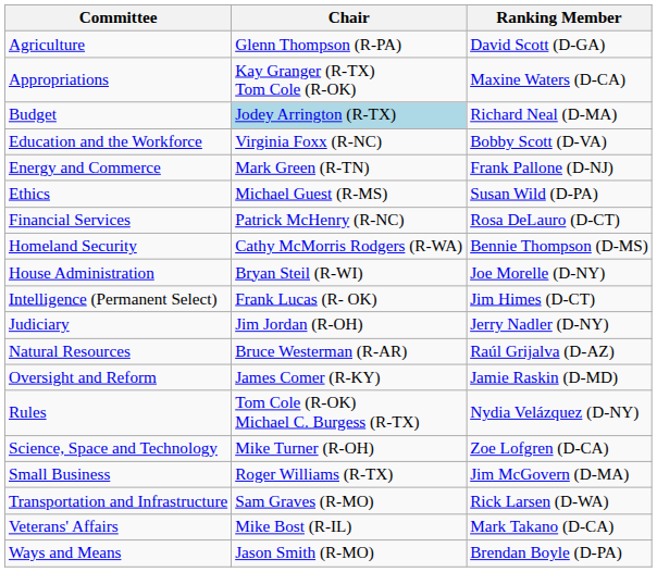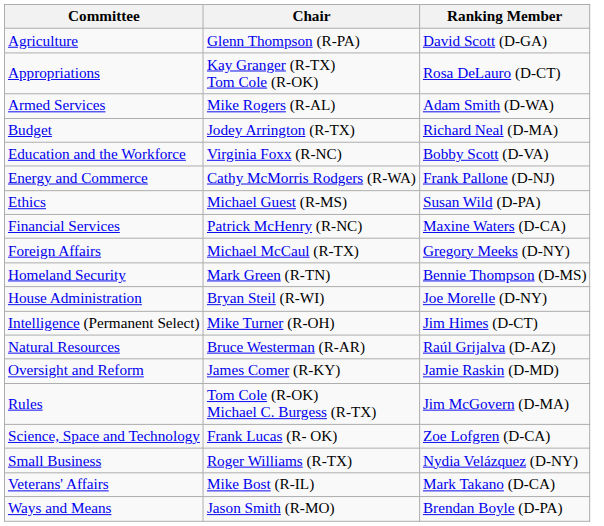 <table class="wikitable">
 <tr>
 <th>Committee</th>
 <th>Chair</th>
 <th>Ranking Member</th>
 </tr>
 <tr>
 <td><a href='#'>Agriculture</a></td>
 <td><a href='#'>Glenn Thompson</a> (R-PA)</td>
 <td><a href='#'>David Scott</a> (D-GA)</td>
 </tr>
 <tr>
 <td><a href='#'>Appropriations</a></td>
 <td><a href='#'>Kay Granger</a> (R-TX) <br> <a href='#'>Tom Cole</a> (R-OK) </td>
-<td><a href='#'>Maxine Waters</a> (D-CA)</td>
+<td><a href='#'>Rosa DeLauro</a> (D-CT)</td>
+</tr>
+<tr>
+<td><a href='#'>Armed Services</a></td>
+<td><a href='#'>Mike Rogers</a> (R-AL)</td>
+<td><a href='#'>Adam Smith</a> (D-WA)</td>
 </tr>
 <tr>
 <td><a href='#'>Budget</a></td>
-<td style="background: lightblue;"><a href='#'>Jodey Arrington</a> (R-TX)</td>
+<td><a href='#'>Jodey Arrington</a> (R-TX)</td>
 <td><a href='#'>Richard Neal</a> (D-MA)</td>
 </tr>
 <tr>
 <td><a href='#'>Education and the Workforce</a></td>
 <td><a href='#'>Virginia Foxx</a> (R-NC)</td>
 <td><a href='#'>Bobby Scott</a> (D-VA)</td>
 </tr>
 <tr>
 <td><a href='#'>Energy and Commerce</a></td>
-<td><a href='#'>Mark Green</a> (R-TN)</td>
+<td><a href='#'>Cathy McMorris Rodgers</a> (R-WA)</td>
 <td><a href='#'>Frank Pallone</a> (D-NJ)</td>
 </tr>
 <tr>
 <td><a href='#'>Ethics</a></td>
 <td><a href='#'>Michael Guest</a> (R-MS)</td>
 <td><a href='#'>Susan Wild</a> (D-PA)</td>
 </tr>
 <tr>
 <td><a href='#'>Financial Services</a></td>
 <td><a href='#'>Patrick McHenry</a> (R-NC)</td>
-<td><a href='#'>Rosa DeLauro</a> (D-CT)</td>
+<td><a href='#'>Maxine Waters</a> (D-CA)</td>
+</tr>
+<tr>
+<td><a href='#'>Foreign Affairs</a></td>
+<td><a href='#'>Michael McCaul</a> (R-TX)</td>
+<td><a href='#'>Gregory Meeks</a> (D-NY)</td>
 </tr>
 <tr>
 <td><a href='#'>Homeland Security</a></td>
-<td><a href='#'>Cathy McMorris Rodgers</a> (R-WA)</td>
+<td><a href='#'>Mark Green</a> (R-TN)</td>
 <td><a href='#'>Bennie Thompson</a> (D-MS)</td>
 </tr>
 <tr>
 <td><a href='#'>House Administration</a></td>
 <td><a href='#'>Bryan Steil</a> (R-WI)</td>
 <td><a href='#'>Joe Morelle</a> (D-NY)</td>
 </tr>
 <tr>
 <td><a href='#'>Intelligence</a> (Permanent Select)</td>
-<td><a href='#'>Frank Lucas</a> (R- OK)</td>
+<td><a href='#'>Mike Turner</a> (R-OH)</td>
 <td><a href='#'>Jim Himes</a> (D-CT)</td>
-</tr>
-<tr>
-<td><a href='#'>Judiciary</a></td>
-<td><a href='#'>Jim Jordan</a> (R-OH)</td>
-<td><a href='#'>Jerry Nadler</a> (D-NY)</td>
 </tr>
 <tr>
 <td><a href='#'>Natural Resources</a></td>
 <td><a href='#'>Bruce Westerman</a> (R-AR)</td>
 <td><a href='#'>Raúl Grijalva</a> (D-AZ)</td>
 </tr>
 <tr>
 <td><a href='#'>Oversight and Reform</a></td>
 <td><a href='#'>James Comer</a> (R-KY)</td>
 <td><a href='#'>Jamie Raskin</a> (D-MD)</td>
 </tr>
 <tr>
 <td><a href='#'>Rules</a></td>
 <td><a href='#'>Tom Cole</a> (R-OK) <br> <a href='#'>Michael C. Burgess</a> (R-TX) </td>
-<td><a href='#'>Nydia Velázquez</a> (D-NY)</td>
+<td><a href='#'>Jim McGovern</a> (D-MA)</td>
 </tr>
 <tr>
 <td><a href='#'>Science, Space and Technology</a></td>
-<td><a href='#'>Mike Turner</a> (R-OH)</td>
+<td><a href='#'>Frank Lucas</a> (R- OK)</td>
 <td><a href='#'>Zoe Lofgren</a> (D-CA)</td>
 </tr>
 <tr>
 <td><a href='#'>Small Business</a></td>
 <td><a href='#'>Roger Williams</a> (R-TX)</td>
-<td><a href='#'>Jim McGovern</a> (D-MA)</td>
-</tr>
-<tr>
-<td><a href='#'>Transportation and Infrastructure</a></td>
-<td><a href='#'>Sam Graves</a> (R-MO)</td>
-<td><a href='#'>Rick Larsen</a> (D-WA)</td>
+<td><a href='#'>Nydia Velázquez</a> (D-NY)</td>
 </tr>
 <tr>
 <td><a href='#'>Veterans' Affairs</a></td>
 <td><a href='#'>Mike Bost</a> (R-IL)</td>
 <td><a href='#'>Mark Takano</a> (D-CA)</td>
 </tr>
 <tr>
 <td><a href='#'>Ways and Means</a></td>
 <td><a href='#'>Jason Smith</a> (R-MO)</td>
 <td><a href='#'>Brendan Boyle</a> (D-PA)</td>
 </tr>
 </table>
